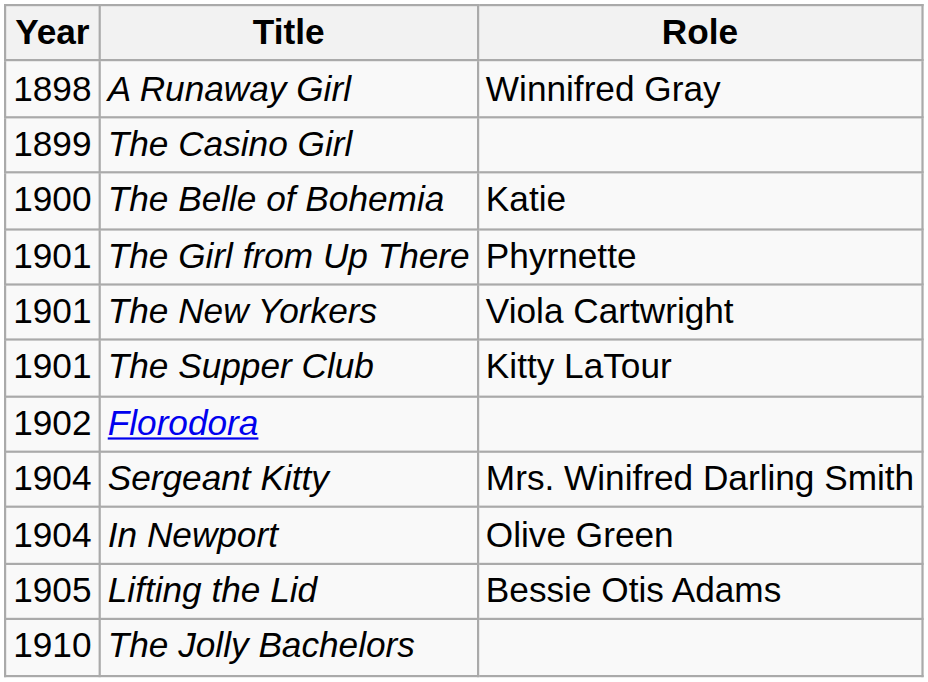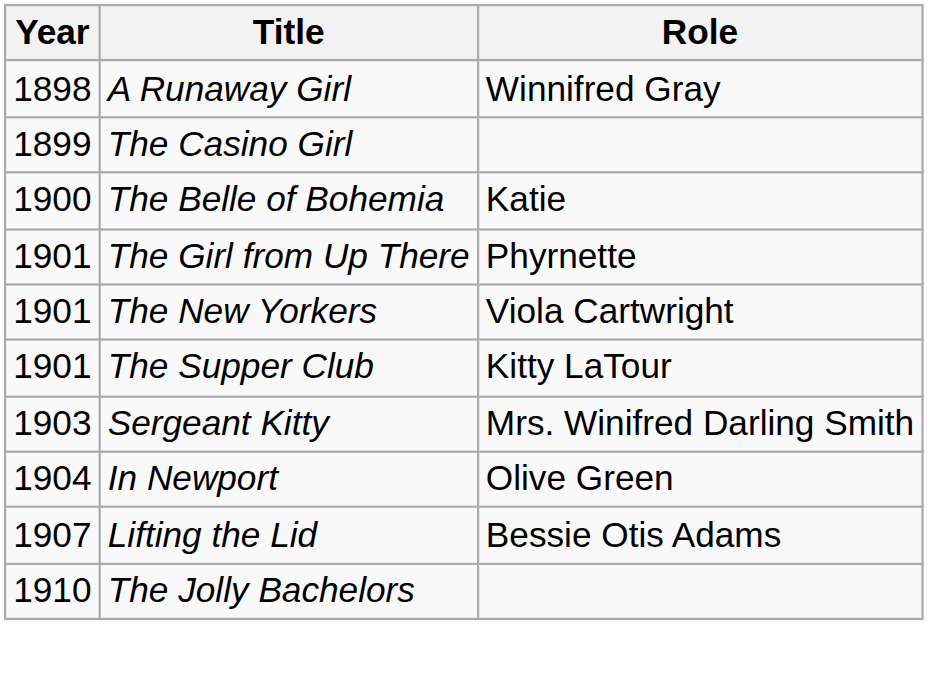 <table class="wikitable">
 <tr>
 <th>Year</th>
 <th>Title</th>
 <th>Role</th>
 </tr>
 <tr>
 <td>1898</td>
 <td><em>A Runaway Girl</em></td>
 <td>Winnifred Gray</td>
 </tr>
 <tr>
 <td>1899</td>
 <td><em>The Casino Girl</em></td>
 <td></td>
 </tr>
 <tr>
 <td>1900</td>
 <td><em>The Belle of Bohemia</em></td>
 <td>Katie</td>
 </tr>
 <tr>
 <td>1901</td>
 <td><em>The Girl from Up There</em></td>
 <td>Phyrnette</td>
 </tr>
 <tr>
 <td>1901</td>
 <td><em>The New Yorkers</em></td>
 <td>Viola Cartwright</td>
 </tr>
 <tr>
 <td>1901</td>
 <td><em>The Supper Club</em></td>
 <td>Kitty LaTour</td>
 </tr>
 <tr>
-<td>1902</td>
-<td><em><a href='#'>Florodora</a></em></td>
-<td></td>
-</tr>
-<tr>
-<td>1904</td>
+<td>1903</td>
 <td><em>Sergeant Kitty</em></td>
 <td>Mrs. Winifred Darling Smith</td>
 </tr>
 <tr>
 <td>1904</td>
 <td><em>In Newport</em></td>
 <td>Olive Green</td>
 </tr>
 <tr>
-<td>1905</td>
+<td>1907</td>
 <td><em>Lifting the Lid</em></td>
 <td>Bessie Otis Adams</td>
 </tr>
 <tr>
 <td>1910</td>
 <td><em>The Jolly Bachelors</em></td>
 <td></td>
 </tr>
 </table>
